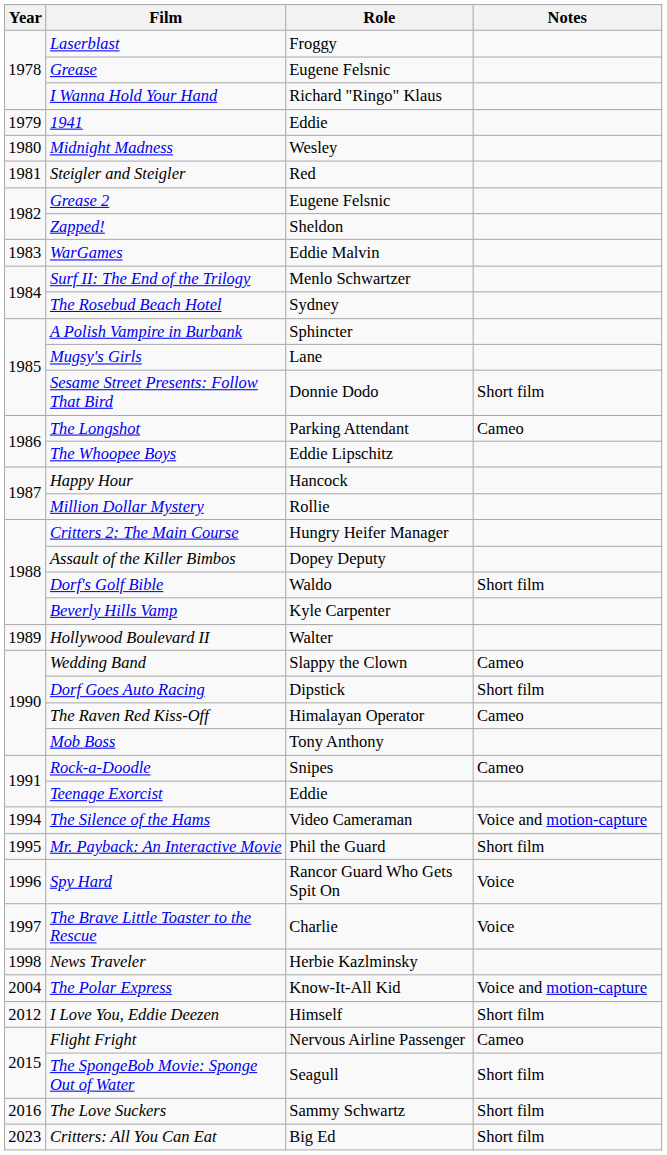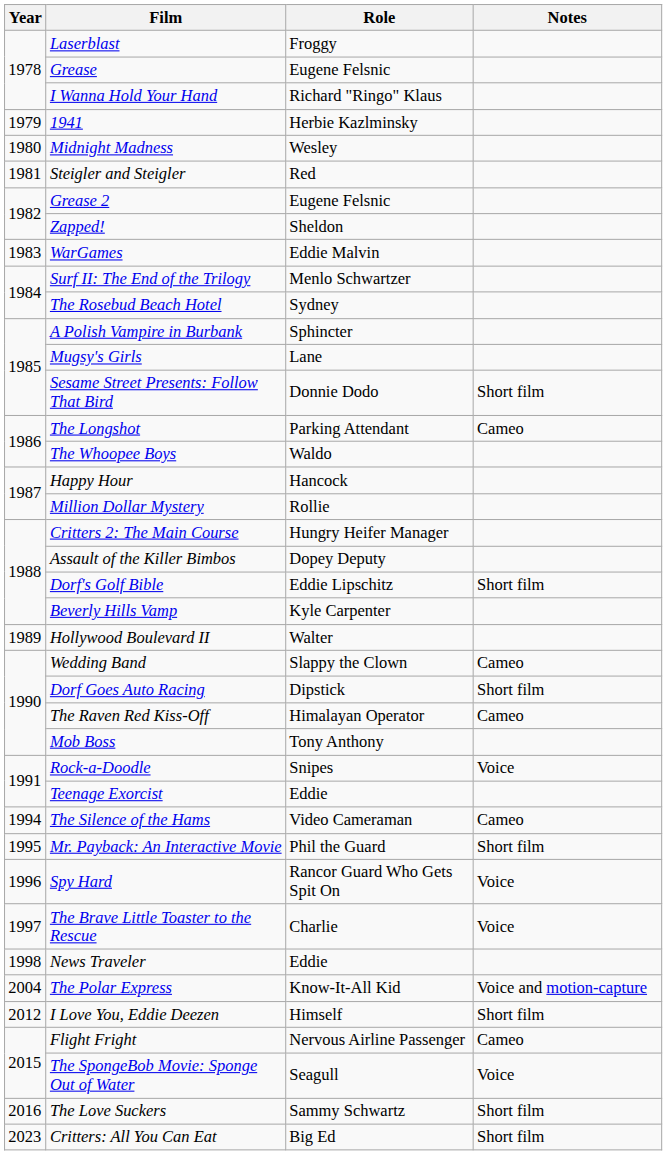 <table class="wikitable sortable">
 <tr>
 <th style="width:33px;">Year</th>
 <th style="width:225px;">Film</th>
 <th style="width:175px;">Role</th>
 <th style="width:175px;">Notes</th>
 </tr>
 <tr>
 <td rowspan="3">1978</td>
 <td><em><a href='#'>Laserblast</a></em></td>
 <td>Froggy</td>
 <td></td>
 </tr>
 <tr>
 <td><em><a href='#'>Grease</a></em></td>
 <td>Eugene Felsnic</td>
 <td></td>
 </tr>
 <tr>
 <td><em><a href='#'>I Wanna Hold Your Hand</a></em></td>
 <td>Richard "Ringo" Klaus</td>
 <td></td>
 </tr>
 <tr>
 <td>1979</td>
 <td><em><a href='#'>1941</a></em></td>
-<td>Eddie</td>
+<td>Herbie Kazlminsky</td>
 <td></td>
 </tr>
 <tr>
 <td>1980</td>
 <td><em><a href='#'>Midnight Madness</a></em></td>
 <td>Wesley</td>
 <td></td>
 </tr>
 <tr>
 <td>1981</td>
 <td><em>Steigler and Steigler</em></td>
 <td>Red</td>
 <td></td>
 </tr>
 <tr>
 <td rowspan="2">1982</td>
 <td><em><a href='#'>Grease 2</a></em></td>
 <td>Eugene Felsnic</td>
 <td></td>
 </tr>
 <tr>
 <td><em><a href='#'>Zapped!</a></em></td>
 <td>Sheldon</td>
 <td></td>
 </tr>
 <tr>
 <td>1983</td>
 <td><em><a href='#'>WarGames</a></em></td>
 <td>Eddie Malvin</td>
 <td></td>
 </tr>
 <tr>
 <td rowspan="2">1984</td>
 <td><em><a href='#'>Surf II: The End of the Trilogy</a></em></td>
 <td>Menlo Schwartzer</td>
 <td></td>
 </tr>
 <tr>
 <td><em><a href='#'>The Rosebud Beach Hotel</a></em></td>
 <td>Sydney</td>
 <td></td>
 </tr>
 <tr>
 <td rowspan="3">1985</td>
 <td><em><a href='#'>A Polish Vampire in Burbank</a></em></td>
 <td>Sphincter</td>
 <td></td>
 </tr>
 <tr>
 <td><em><a href='#'>Mugsy's Girls</a></em></td>
 <td>Lane</td>
 <td></td>
 </tr>
 <tr>
 <td><em><a href='#'>Sesame Street Presents: Follow That Bird</a></em></td>
 <td>Donnie Dodo</td>
 <td>Short film</td>
 </tr>
 <tr>
 <td rowspan="2">1986</td>
 <td><em><a href='#'>The Longshot</a></em></td>
 <td>Parking Attendant</td>
 <td>Cameo</td>
 </tr>
 <tr>
 <td><em><a href='#'>The Whoopee Boys</a></em></td>
-<td>Eddie Lipschitz</td>
+<td>Waldo</td>
 <td></td>
 </tr>
 <tr>
 <td rowspan="2">1987</td>
 <td><em>Happy Hour</em></td>
 <td>Hancock</td>
 <td></td>
 </tr>
 <tr>
 <td><em><a href='#'>Million Dollar Mystery</a></em></td>
 <td>Rollie</td>
 <td></td>
 </tr>
 <tr>
 <td rowspan="4">1988</td>
 <td><em><a href='#'>Critters 2: The Main Course</a></em></td>
 <td>Hungry Heifer Manager</td>
 <td></td>
 </tr>
 <tr>
 <td><em>Assault of the Killer Bimbos</em></td>
 <td>Dopey Deputy</td>
 <td></td>
 </tr>
 <tr>
 <td><em><a href='#'>Dorf's Golf Bible</a></em></td>
-<td>Waldo</td>
+<td>Eddie Lipschitz</td>
 <td>Short film</td>
 </tr>
 <tr>
 <td><em><a href='#'>Beverly Hills Vamp</a></em></td>
 <td>Kyle Carpenter</td>
 <td></td>
 </tr>
 <tr>
 <td>1989</td>
 <td><em>Hollywood Boulevard II</em></td>
 <td>Walter</td>
 <td></td>
 </tr>
 <tr>
 <td rowspan="4">1990</td>
 <td><em>Wedding Band</em></td>
 <td>Slappy the Clown</td>
 <td>Cameo</td>
 </tr>
 <tr>
 <td><em><a href='#'>Dorf Goes Auto Racing</a></em></td>
 <td>Dipstick</td>
 <td>Short film</td>
 </tr>
 <tr>
 <td><em>The Raven Red Kiss-Off</em></td>
 <td>Himalayan Operator</td>
 <td>Cameo</td>
 </tr>
 <tr>
 <td><em><a href='#'>Mob Boss</a></em></td>
 <td>Tony Anthony</td>
 <td></td>
 </tr>
 <tr>
 <td rowspan="2">1991</td>
 <td><em><a href='#'>Rock-a-Doodle</a></em></td>
 <td>Snipes</td>
-<td>Cameo</td>
+<td>Voice</td>
 </tr>
 <tr>
 <td><em><a href='#'>Teenage Exorcist</a></em></td>
 <td>Eddie</td>
 <td></td>
 </tr>
 <tr>
 <td>1994</td>
 <td><em><a href='#'>The Silence of the Hams</a></em></td>
 <td>Video Cameraman</td>
-<td>Voice and <a href='#'>motion-capture</a></td>
+<td>Cameo</td>
 </tr>
 <tr>
 <td>1995</td>
 <td><em><a href='#'>Mr. Payback: An Interactive Movie</a></em></td>
 <td>Phil the Guard</td>
 <td>Short film</td>
 </tr>
 <tr>
 <td>1996</td>
 <td><em><a href='#'>Spy Hard</a></em></td>
 <td>Rancor Guard Who Gets Spit On</td>
 <td>Voice</td>
 </tr>
 <tr>
 <td>1997</td>
 <td><em><a href='#'>The Brave Little Toaster to the Rescue</a></em></td>
 <td>Charlie</td>
 <td>Voice</td>
 </tr>
 <tr>
 <td>1998</td>
 <td><em>News Traveler</em></td>
-<td>Herbie Kazlminsky</td>
+<td>Eddie</td>
 <td></td>
 </tr>
 <tr>
 <td>2004</td>
 <td><em><a href='#'>The Polar Express</a></em></td>
 <td>Know-It-All Kid</td>
 <td>Voice and <a href='#'>motion-capture</a></td>
 </tr>
 <tr>
 <td>2012</td>
 <td><em>I Love You, Eddie Deezen</em></td>
 <td>Himself</td>
 <td>Short film</td>
 </tr>
 <tr>
 <td rowspan="2">2015</td>
 <td><em>Flight Fright</em></td>
 <td>Nervous Airline Passenger</td>
 <td>Cameo</td>
 </tr>
 <tr>
 <td><em><a href='#'>The SpongeBob Movie: Sponge Out of Water</a></em></td>
 <td>Seagull</td>
-<td>Short film</td>
+<td>Voice</td>
 </tr>
 <tr>
 <td>2016</td>
 <td><em>The Love Suckers</em></td>
 <td>Sammy Schwartz</td>
 <td>Short film</td>
 </tr>
 <tr>
 <td>2023</td>
 <td><em>Critters: All You Can Eat</em></td>
 <td>Big Ed</td>
 <td>Short film</td>
 </tr>
 </table>
